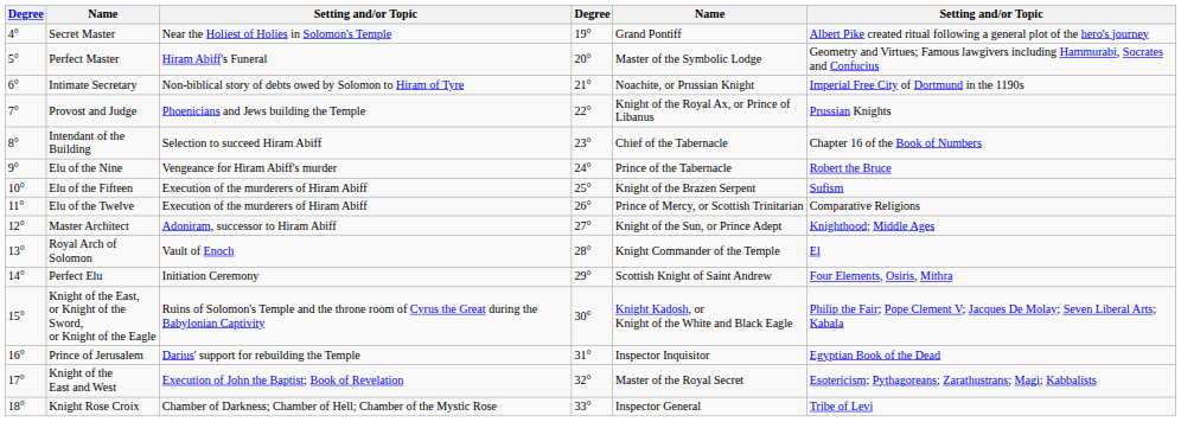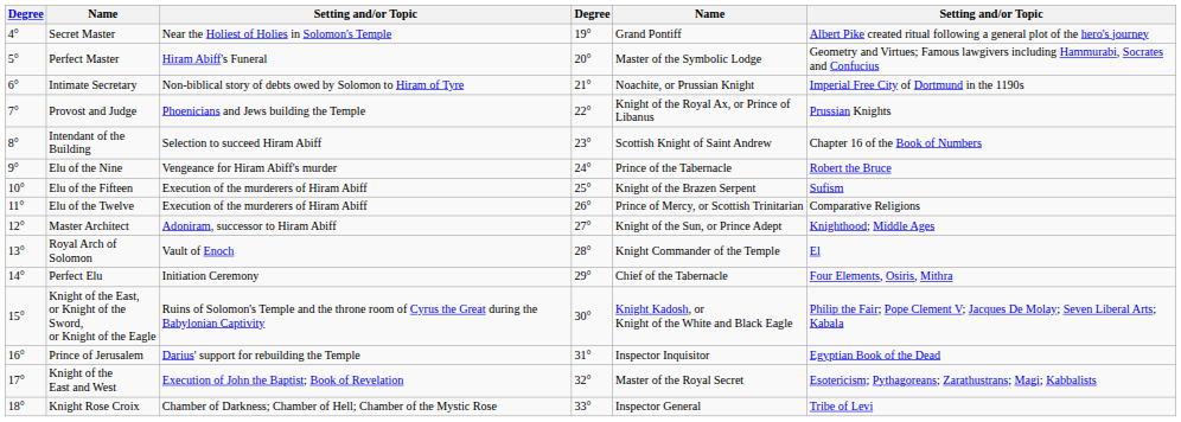 <table class="wikitable">
 <tr>
 <th><a href='#'>Degree</a></th>
 <th>Name</th>
 <th>Setting and/or Topic</th>
 <th>Degree</th>
 <th>Name</th>
 <th>Setting and/or Topic</th>
 </tr>
 <tr>
 <td>4°</td>
 <td>Secret Master</td>
 <td>Near the <a href='#'>Holiest of Holies</a> in <a href='#'>Solomon's Temple</a></td>
 <td>19°</td>
 <td>Grand Pontiff</td>
 <td><a href='#'>Albert Pike</a> created ritual following a general plot of the <a href='#'>hero's journey</a></td>
 </tr>
 <tr>
 <td>5°</td>
 <td>Perfect Master</td>
 <td><a href='#'>Hiram Abiff</a>'s Funeral</td>
 <td>20°</td>
 <td>Master of the Symbolic Lodge</td>
 <td>Geometry and Virtues; Famous lawgivers including <a href='#'>Hammurabi</a>, <a href='#'>Socrates</a> and <a href='#'>Confucius</a></td>
 </tr>
 <tr>
 <td>6°</td>
 <td>Intimate Secretary</td>
 <td>Non-biblical story of debts owed by Solomon to <a href='#'>Hiram of Tyre</a></td>
 <td>21°</td>
 <td>Noachite, or Prussian Knight</td>
 <td><a href='#'>Imperial Free City</a> of <a href='#'>Dortmund</a> in the 1190s</td>
 </tr>
 <tr>
 <td>7°</td>
 <td>Provost and Judge</td>
 <td><a href='#'>Phoenicians</a> and Jews building the Temple</td>
 <td>22°</td>
 <td>Knight of the Royal Ax, or Prince of Libanus</td>
 <td><a href='#'>Prussian</a> Knights</td>
 </tr>
 <tr>
 <td>8°</td>
 <td>Intendant of the Building</td>
 <td>Selection to succeed Hiram Abiff</td>
 <td>23°</td>
-<td>Chief of the Tabernacle</td>
+<td>Scottish Knight of Saint Andrew</td>
 <td>Chapter 16 of the <a href='#'>Book of Numbers</a></td>
 </tr>
 <tr>
 <td>9°</td>
 <td>Elu of the Nine</td>
 <td>Vengeance for Hiram Abiff's murder</td>
 <td>24°</td>
 <td>Prince of the Tabernacle</td>
 <td><a href='#'>Robert the Bruce</a></td>
 </tr>
 <tr>
 <td>10°</td>
 <td>Elu of the Fifteen</td>
 <td>Execution of the murderers of Hiram Abiff</td>
 <td>25°</td>
 <td>Knight of the Brazen Serpent</td>
 <td><a href='#'>Sufism</a></td>
 </tr>
 <tr>
 <td>11°</td>
 <td>Elu of the Twelve</td>
 <td>Execution of the murderers of Hiram Abiff</td>
 <td>26°</td>
 <td>Prince of Mercy, or Scottish Trinitarian</td>
 <td>Comparative Religions</td>
 </tr>
 <tr>
 <td>12°</td>
 <td>Master Architect</td>
 <td><a href='#'>Adoniram</a>, successor to Hiram Abiff</td>
 <td>27°</td>
 <td>Knight of the Sun, or Prince Adept</td>
 <td><a href='#'>Knighthood</a>; <a href='#'>Middle Ages</a></td>
 </tr>
 <tr>
 <td>13°</td>
 <td>Royal Arch of Solomon</td>
 <td>Vault of <a href='#'>Enoch</a></td>
 <td>28°</td>
 <td>Knight Commander of the Temple</td>
 <td><a href='#'>El</a></td>
 </tr>
 <tr>
 <td>14°</td>
 <td>Perfect Elu</td>
 <td>Initiation Ceremony</td>
 <td>29°</td>
-<td>Scottish Knight of Saint Andrew</td>
+<td>Chief of the Tabernacle</td>
 <td><a href='#'>Four Elements</a>, <a href='#'>Osiris</a>, <a href='#'>Mithra</a></td>
 </tr>
 <tr>
 <td>15°</td>
 <td>Knight of the East,<br>or Knight of the Sword,<br>or Knight of the Eagle</td>
 <td>Ruins of Solomon's Temple and the throne room of <a href='#'>Cyrus the Great</a> during the <a href='#'>Babylonian Captivity</a></td>
 <td>30°</td>
 <td><a href='#'>Knight Kadosh</a>, or<br>Knight of the White and Black Eagle</td>
 <td><a href='#'>Philip the Fair</a>; <a href='#'>Pope Clement V</a>; <a href='#'>Jacques De Molay</a>; <a href='#'>Seven Liberal Arts</a>; <a href='#'>Kabala</a></td>
 </tr>
 <tr>
 <td>16°</td>
 <td>Prince of Jerusalem</td>
 <td><a href='#'>Darius</a>' support for rebuilding the Temple</td>
 <td>31°</td>
 <td>Inspector Inquisitor</td>
 <td><a href='#'>Egyptian Book of the Dead</a></td>
 </tr>
 <tr>
 <td>17°</td>
 <td>Knight of the<br>East and West</td>
 <td><a href='#'>Execution of John the Baptist</a>; <a href='#'>Book of Revelation</a></td>
 <td>32°</td>
 <td>Master of the Royal Secret</td>
 <td><a href='#'>Esotericism</a>; <a href='#'>Pythagoreans</a>; <a href='#'>Zarathustrans</a>; <a href='#'>Magi</a>; <a href='#'>Kabbalists</a></td>
 </tr>
 <tr>
 <td>18°</td>
 <td>Knight Rose Croix</td>
 <td>Chamber of Darkness; Chamber of Hell; Chamber of the Mystic Rose</td>
 <td>33°</td>
 <td>Inspector General</td>
 <td><a href='#'>Tribe of Levi</a></td>
 </tr>
 </table>
